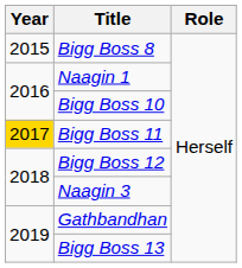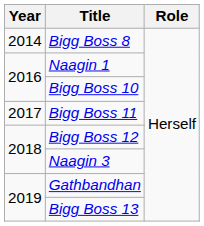 <table class="wikitable sortable">
 <tr>
 <th>Year</th>
 <th>Title</th>
 <th>Role</th>
 </tr>
 <tr>
-<td>2015</td>
+<td>2014</td>
 <td><em><a href='#'>Bigg Boss 8</a></em></td>
 <td rowspan="8">Herself</td>
 </tr>
 <tr>
 <td rowspan="2">2016</td>
 <td><em><a href='#'>Naagin 1</a></em></td>
 </tr>
 <tr>
 <td><em><a href='#'>Bigg Boss 10</a></em></td>
 </tr>
 <tr>
-<td style="background: gold;">2017</td>
+<td>2017</td>
 <td><em><a href='#'>Bigg Boss 11</a></em></td>
 </tr>
 <tr>
 <td rowspan="2">2018</td>
 <td><em><a href='#'>Bigg Boss 12</a></em></td>
 </tr>
 <tr>
 <td><em><a href='#'>Naagin 3</a></em></td>
 </tr>
 <tr>
 <td rowspan="3">2019</td>
 <td><em><a href='#'>Gathbandhan</a></em></td>
 </tr>
 <tr>
 <td><em><a href='#'>Bigg Boss 13</a></em></td>
 </tr>
 </table>
